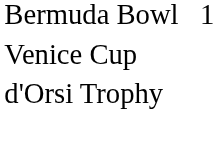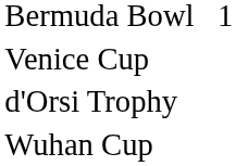 <table>
 <tr>
 <td>Bermuda Bowl</td>
 <td></td>
 <td></td>
 <td> 1<br></td>
 </tr>
 <tr>
 <td>Venice Cup</td>
 <td></td>
 <td></td>
 <td><br></td>
 </tr>
 <tr>
 <td>d'Orsi Trophy</td>
 <td></td>
 <td></td>
 <td><br></td>
 </tr>
+<tr>
+<td>Wuhan Cup</td>
+<td></td>
+<td></td>
+<td><br></td>
+</tr>
 </table>
